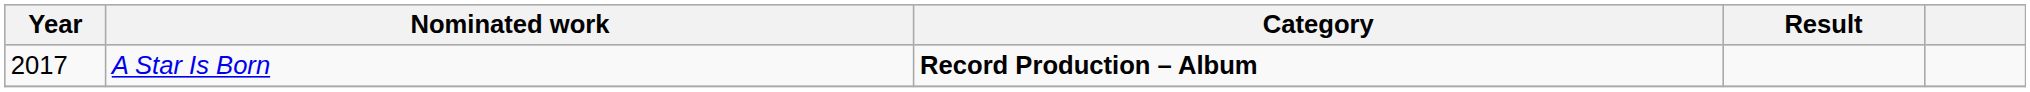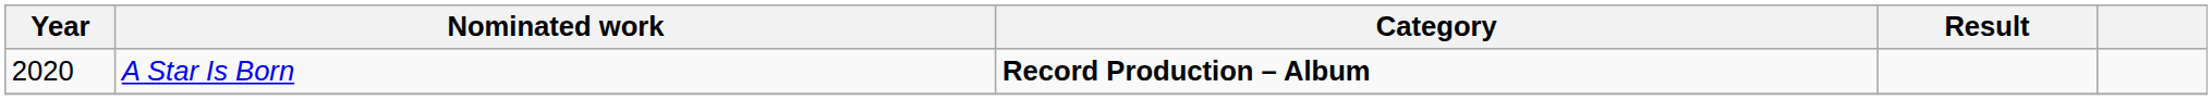 <table class="wikitable" style="width:100%;">
 <tr>
 <th width=5%>Year</th>
 <th style="width:40%;">Nominated work</th>
 <th style="width:40%;">Category</th>
 <th style="width:10%;">Result</th>
 <th width=5%></th>
 </tr>
 <tr>
-<td>2017</td>
+<td>2020</td>
 <td><em><a href='#'>A Star Is Born</a></em></td>
 <td><strong>Record Production – Album</strong></td>
 <td></td>
 <td style="text-align:center;"><br></td>
 </tr>
 <tr>
 </tr>
 </table>
